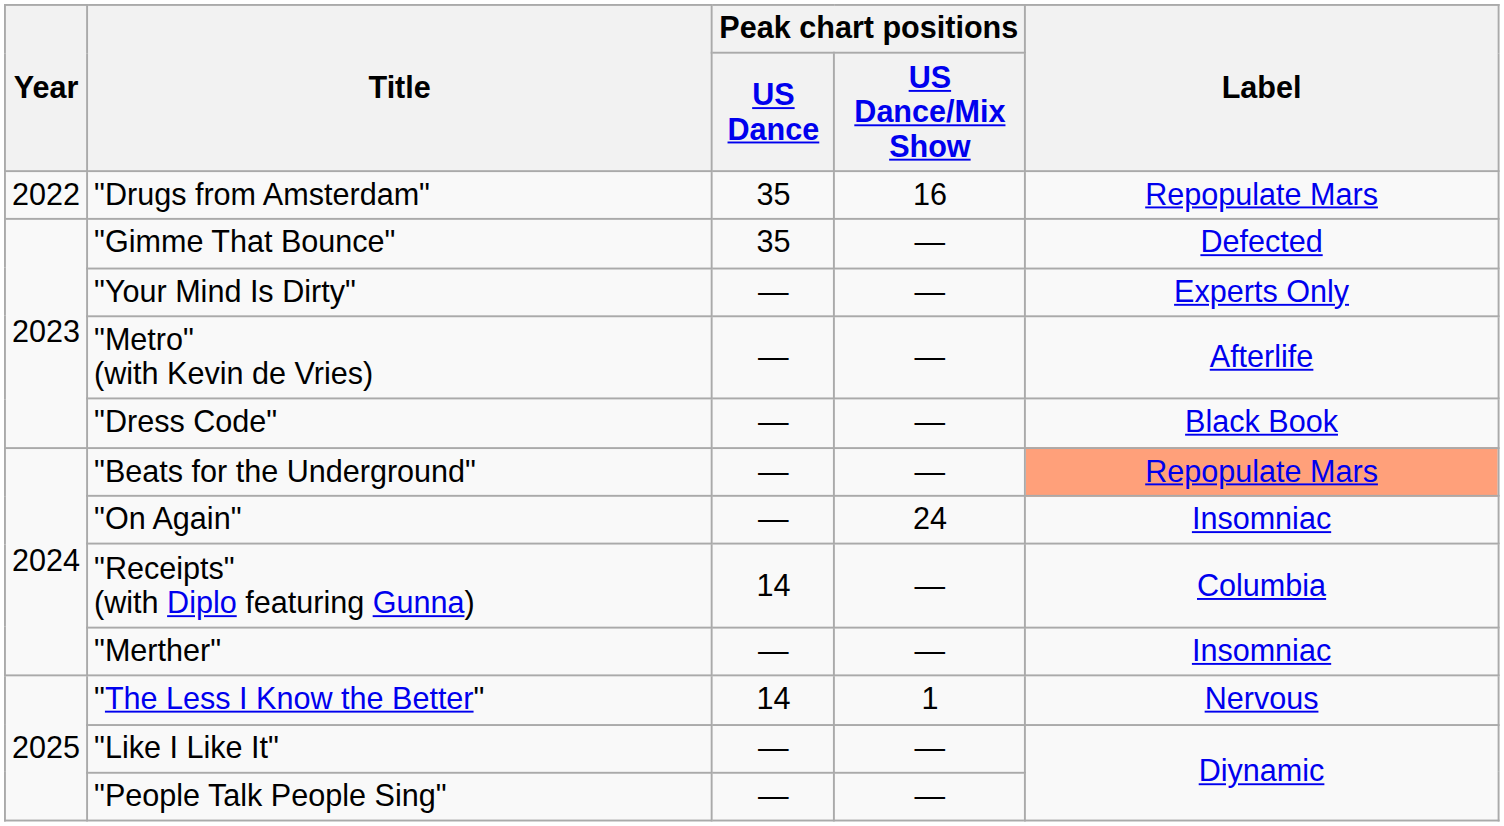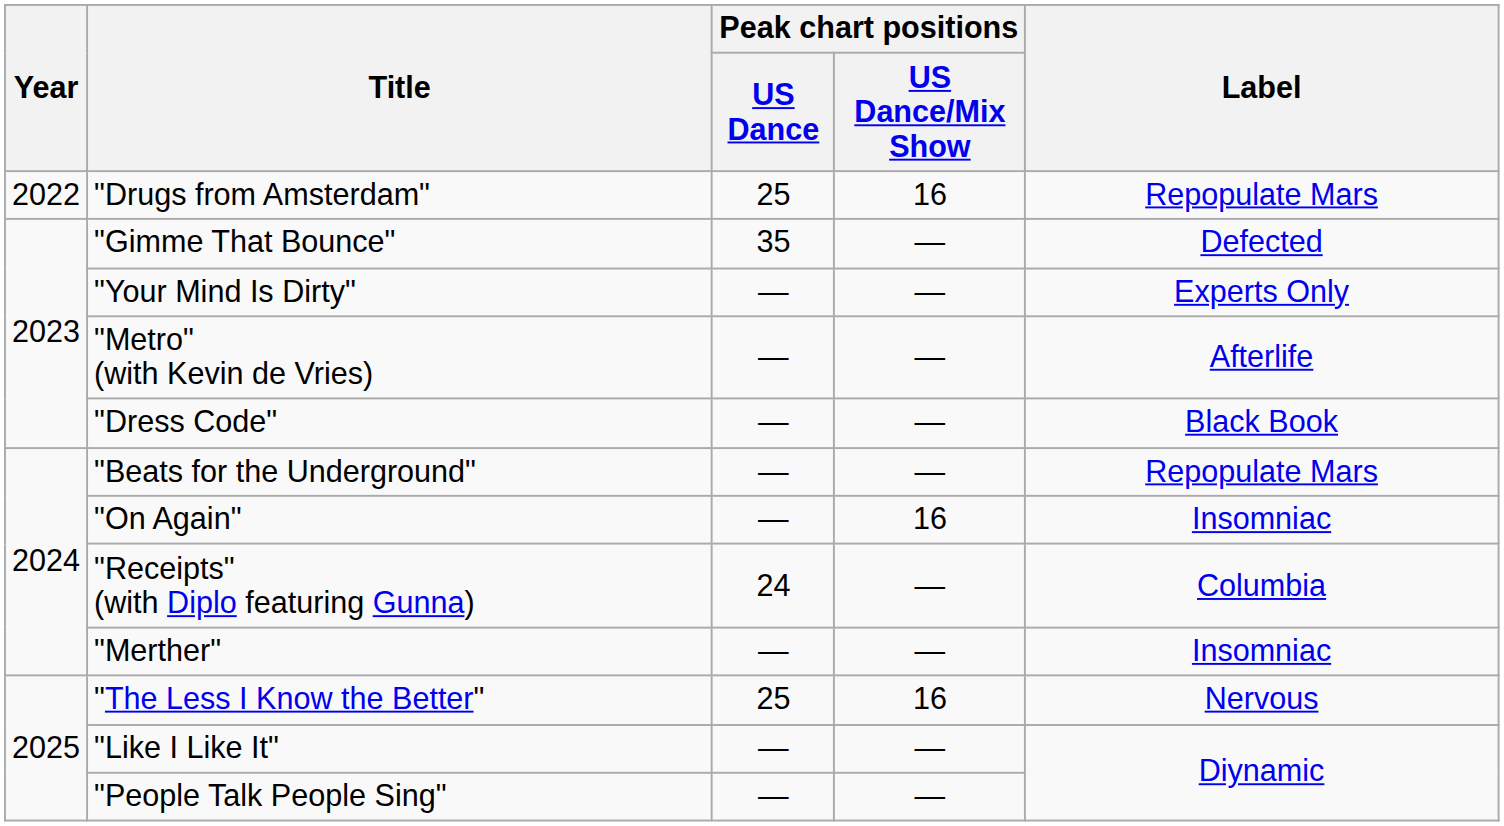 <table class="wikitable plainrowheaders" style="text-align:center;">
 <tr>
 <th rowspan="2" scope="col">Year</th>
 <th rowspan="2" scope="col" style="width:20em;">Title</th>
 <th colspan="2">Peak chart positions</th>
 <th rowspan="2" scope="col" style="width:15em;">Label</th>
 </tr>
 <tr>
 <th><a href='#'>US<br>Dance</a><br></th>
 <th><a href='#'>US<br>Dance/Mix<br>Show</a><br></th>
 </tr>
 <tr>
 <td>2022</td>
 <td style="text-align:left;">"Drugs from Amsterdam"</td>
-<td>35</td>
+<td>25</td>
 <td>16</td>
 <td><a href='#'>Repopulate Mars</a></td>
 </tr>
 <tr>
 <td rowspan="4">2023</td>
 <td style="text-align:left;">"Gimme That Bounce"</td>
 <td>35</td>
 <td>—</td>
 <td><a href='#'>Defected</a></td>
 </tr>
 <tr>
 <td style="text-align:left;">"Your Mind Is Dirty"</td>
 <td>—</td>
 <td>—</td>
 <td><a href='#'>Experts Only</a></td>
 </tr>
 <tr>
 <td style="text-align:left;">"Metro"<br><span>(with Kevin de Vries)</span></td>
 <td>—</td>
 <td>—</td>
 <td><a href='#'>Afterlife</a></td>
 </tr>
 <tr>
 <td style="text-align:left;">"Dress Code"</td>
 <td>—</td>
 <td>—</td>
 <td><a href='#'>Black Book</a></td>
 </tr>
 <tr>
 <td rowspan="4">2024</td>
 <td style="text-align:left;">"Beats for the Underground"</td>
 <td>—</td>
 <td>—</td>
-<td style="background: lightsalmon;"><a href='#'>Repopulate Mars</a></td>
+<td><a href='#'>Repopulate Mars</a></td>
 </tr>
 <tr>
 <td style="text-align:left;">"On Again"</td>
 <td>—</td>
-<td>24</td>
+<td>16</td>
 <td><a href='#'>Insomniac</a></td>
 </tr>
 <tr>
 <td style="text-align:left;">"Receipts"<br><span>(with <a href='#'>Diplo</a> featuring <a href='#'>Gunna</a>)</span></td>
-<td>14</td>
+<td>24</td>
 <td>—</td>
 <td><a href='#'>Columbia</a></td>
 </tr>
 <tr>
 <td style="text-align:left;">"Merther"</td>
 <td>—</td>
 <td>—</td>
 <td><a href='#'>Insomniac</a></td>
 </tr>
 <tr>
 <td rowspan="3">2025</td>
 <td style="text-align:left;">"<a href='#'>The Less I Know the Better</a>"</td>
-<td>14</td>
-<td>1</td>
+<td>25</td>
+<td>16</td>
 <td><a href='#'>Nervous</a></td>
 </tr>
 <tr>
 <td style="text-align: left;">"Like I Like It"</td>
 <td>—</td>
 <td>—</td>
 <td rowspan="2"><a href='#'>Diynamic</a></td>
 </tr>
 <tr>
 <td style="text-align: left;">"People Talk People Sing"</td>
 <td>—</td>
 <td>—</td>
 </tr>
 </table>
